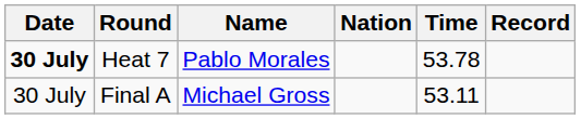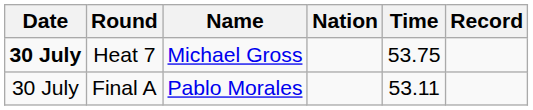 <table class=wikitable style=text-align:center>
 <tr>
 <th>Date</th>
 <th>Round</th>
 <th>Name</th>
 <th>Nation</th>
 <th>Time</th>
 <th>Record</th>
 </tr>
 <tr>
 <td><strong>30 July</strong></td>
 <td>Heat 7</td>
-<td align=left><a href='#'>Pablo Morales</a></td>
+<td align=left><a href='#'>Michael Gross</a></td>
 <td></td>
-<td>53.78</td>
+<td>53.75</td>
 <td></td>
 </tr>
 <tr>
 <td>30 July</td>
 <td>Final A</td>
-<td align=left><a href='#'>Michael Gross</a></td>
+<td align=left><a href='#'>Pablo Morales</a></td>
 <td></td>
 <td>53.11</td>
 <td></td>
 </tr>
 </table>
